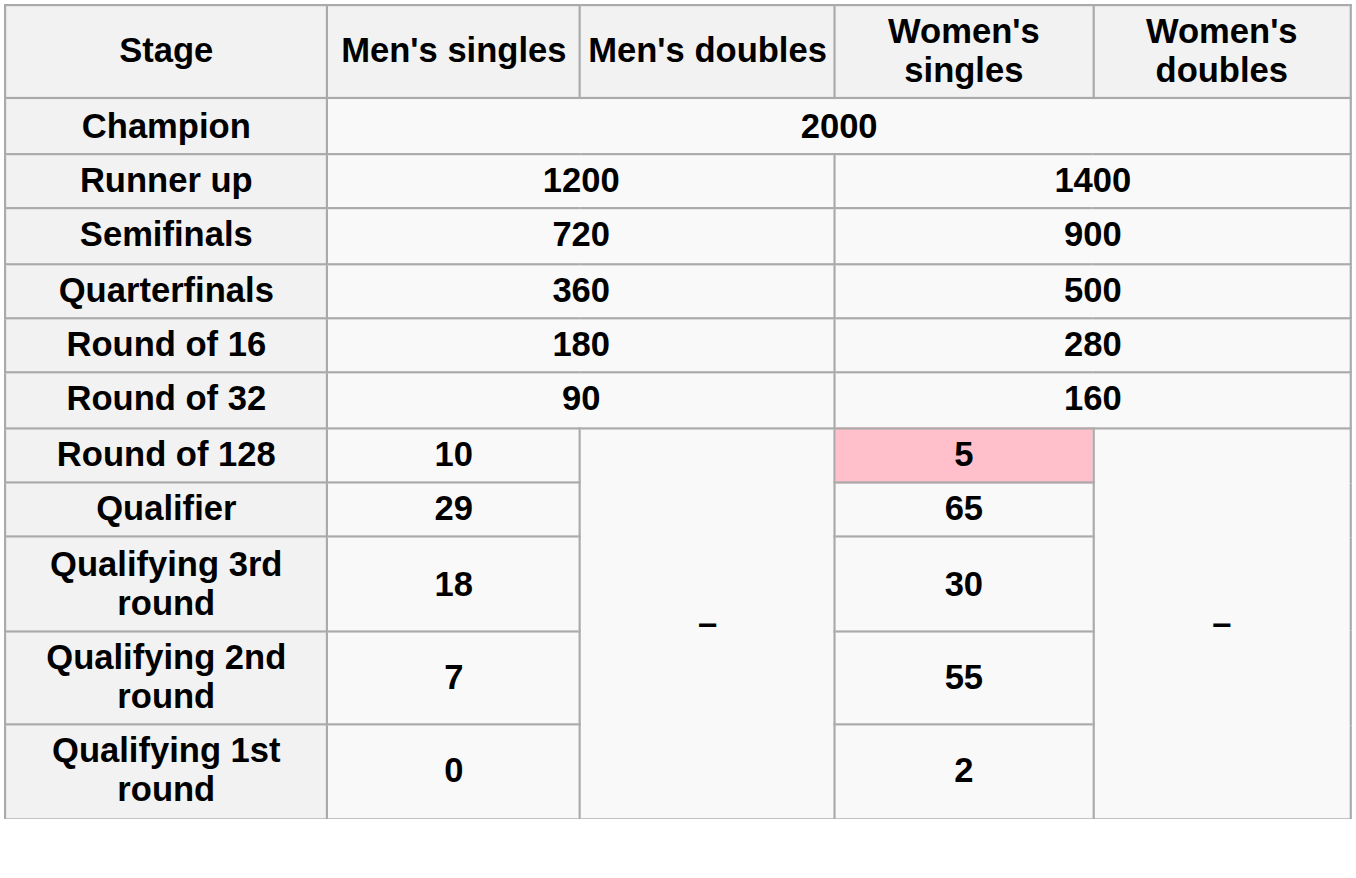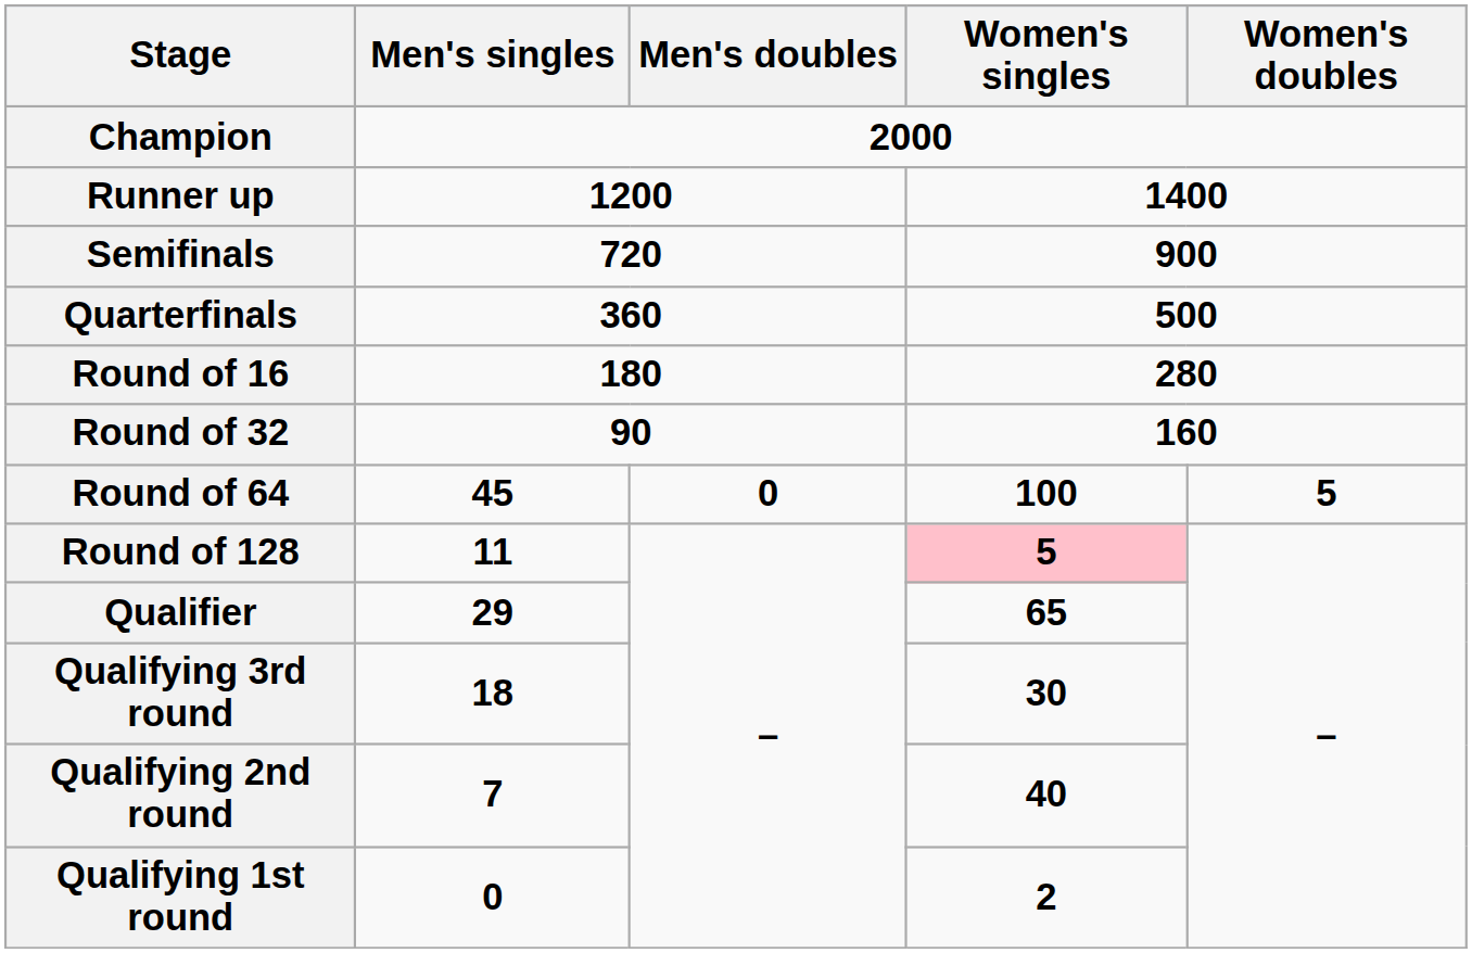 <table class=wikitable style="text-align:center; font-weight:bold; margin:1em auto;">
 <tr bgcolor=#d1e4fd>
 <th width=150>Stage</th>
 <th width=120>Men's singles</th>
 <th width=120>Men's doubles</th>
 <th width=120>Women's singles</th>
 <th width=120>Women's doubles</th>
 </tr>
 <tr>
 <th>Champion</th>
 <td colspan=4>2000</td>
 </tr>
 <tr>
 <th>Runner up</th>
 <td colspan=2>1200</td>
 <td colspan=2>1400</td>
 </tr>
 <tr>
 <th>Semifinals</th>
 <td colspan=2>720</td>
 <td colspan=2>900</td>
 </tr>
 <tr>
 <th>Quarterfinals</th>
 <td colspan=2>360</td>
 <td colspan=2>500</td>
 </tr>
 <tr>
 <th>Round of 16</th>
 <td colspan=2>180</td>
 <td colspan=2>280</td>
 </tr>
 <tr>
 <th>Round of 32</th>
 <td colspan=2>90</td>
 <td colspan=2>160</td>
 </tr>
 <tr>
+<th>Round of 64</th>
+<td>45</td>
+<td>0</td>
+<td>100</td>
+<td>5</td>
+</tr>
+<tr>
 <th>Round of 128</th>
-<td>10</td>
+<td>11</td>
 <td rowspan=5>–</td>
 <td style="background: pink;">5</td>
 <td rowspan=5>–</td>
 </tr>
 <tr>
 <th>Qualifier</th>
 <td>29</td>
 <td>65</td>
 </tr>
 <tr>
 <th>Qualifying 3rd round</th>
 <td>18</td>
 <td>30</td>
 </tr>
 <tr>
 <th>Qualifying 2nd round</th>
 <td>7</td>
-<td>55</td>
+<td>40</td>
 </tr>
 <tr>
 <th>Qualifying 1st round</th>
 <td>0</td>
 <td>2</td>
 </tr>
 </table>
